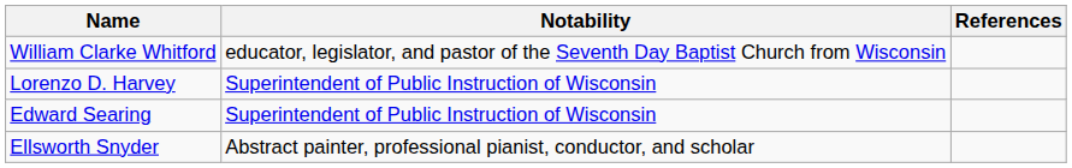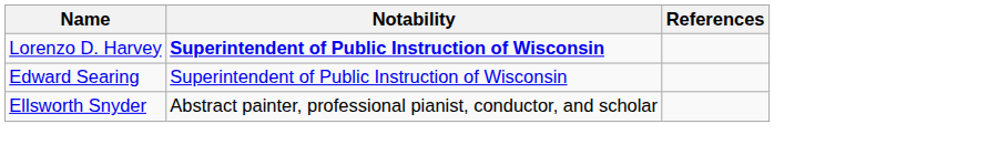 <table class="wikitable sortable">
 <tr>
 <th>Name</th>
 <th>Notability</th>
 <th>References</th>
 </tr>
 <tr>
-<td><a href='#'>William Clarke Whitford</a></td>
-<td>educator, legislator, and pastor of the <a href='#'>Seventh Day Baptist</a> Church from <a href='#'>Wisconsin</a></td>
-<td></td>
-</tr>
-<tr>
 <td><a href='#'>Lorenzo D. Harvey</a></td>
-<td><a href='#'>Superintendent of Public Instruction of Wisconsin</a></td>
+<td><strong><a href='#'>Superintendent of Public Instruction of Wisconsin</a></strong></td>
 <td></td>
 </tr>
 <tr>
 <td><a href='#'>Edward Searing</a></td>
 <td><a href='#'>Superintendent of Public Instruction of Wisconsin</a></td>
 <td></td>
 </tr>
 <tr>
 <td><a href='#'>Ellsworth Snyder</a></td>
 <td>Abstract painter, professional pianist, conductor, and scholar</td>
 <td></td>
 </tr>
 </table>
